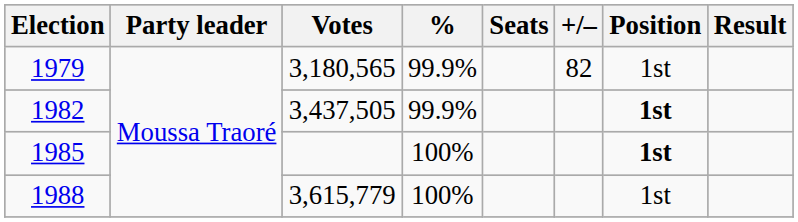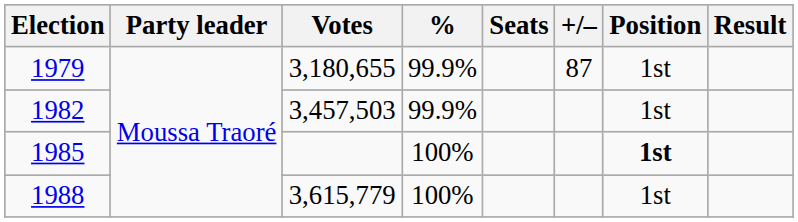 <table class=wikitable style=text-align:center>
 <tr>
 <th><strong>Election</strong></th>
 <th>Party leader</th>
 <th><strong>Votes</strong></th>
 <th><strong>%</strong></th>
 <th><strong>Seats</strong></th>
 <th>+/–</th>
 <th><strong>Position</strong></th>
 <th><strong>Result</strong></th>
 </tr>
 <tr>
 <td><a href='#'>1979</a></td>
 <td rowspan="4"><a href='#'>Moussa Traoré</a></td>
-<td>3,180,565</td>
+<td>3,180,655</td>
 <td>99.9%</td>
 <td><br></td>
-<td> 82</td>
+<td> 87</td>
 <td> 1st</td>
 <td></td>
 </tr>
 <tr>
 <td><a href='#'>1982</a></td>
-<td>3,437,505</td>
+<td>3,457,503</td>
 <td>99.9%</td>
 <td></td>
 <td></td>
-<td><strong> 1st</strong></td>
+<td> 1st</td>
 <td></td>
 </tr>
 <tr>
 <td><a href='#'>1985</a></td>
 <td></td>
 <td>100%</td>
 <td><br></td>
 <td></td>
 <td><strong> 1st</strong></td>
 <td></td>
 </tr>
 <tr>
 <td><a href='#'>1988</a></td>
 <td>3,615,779</td>
 <td>100%</td>
 <td></td>
 <td></td>
 <td> 1st</td>
 <td></td>
 </tr>
 </table>
